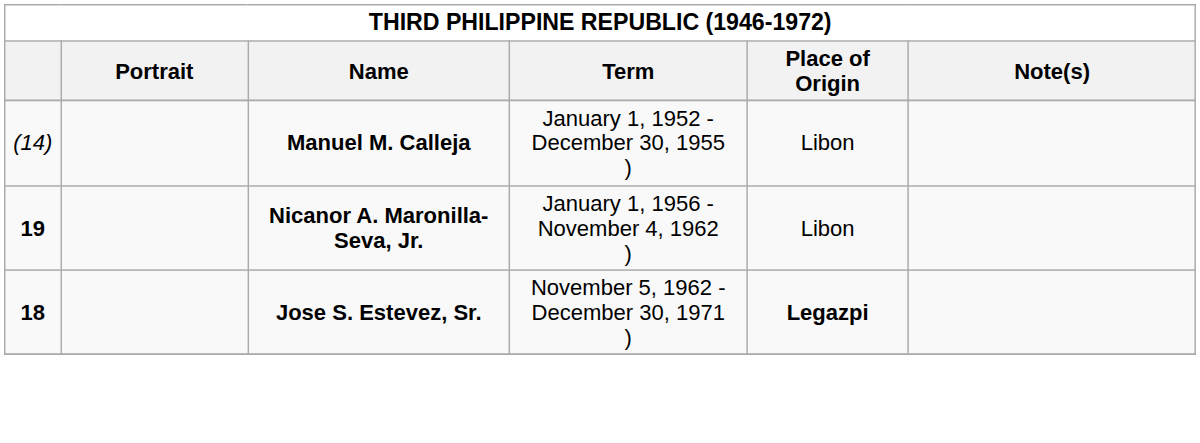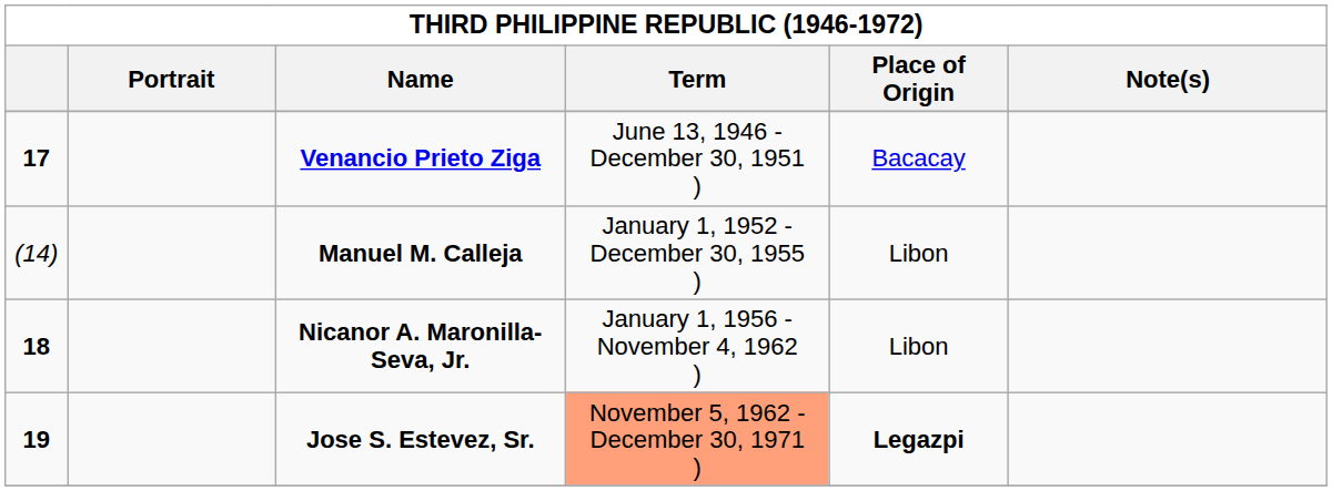 <table class="wikitable " style="vertical-align:top;text-align:center;font-size:95%;">
 <tr>
 <th style="background-color:white;font-size:105%;width:51em;" colspan=6>THIRD PHILIPPINE REPUBLIC (1946-1972)</th>
 </tr>
 <tr>
 <th style="width: 1em;text-align:center"></th>
 <th style="width: 7em;text-align:center">Portrait</th>
 <th style="width: 10em;text-align:center">Name</th>
 <th style="width: 9em;text-align:center">Term</th>
 <th style="width: 6em;text-align:center">Place of Origin</th>
 <th style="width: 11em;text-align:center">Note(s)</th>
 </tr>
 <tr>
 </tr>
 <tr>
+<td><strong>17</strong></td>
+<td></td>
+<td><strong><a href='#'>Venancio Prieto Ziga</a></strong> <br></td>
+<td>June 13, 1946 - December 30, 1951 <br>)</td>
+<td><a href='#'>Bacacay</a></td>
+<td></td>
+</tr>
+<tr>
 <td><em>(14)</em></td>
 <td></td>
 <td><strong>Manuel M. Calleja</strong> <br></td>
 <td>January 1, 1952 - December 30, 1955 <br>)</td>
 <td>Libon</td>
 <td></td>
 </tr>
 <tr>
-<td><strong>19</strong></td>
+<td><strong>18</strong></td>
 <td></td>
 <td><strong>Nicanor A. Maronilla-Seva, Jr.</strong> <br></td>
 <td>January 1, 1956 - November 4, 1962 <br>)</td>
 <td>Libon</td>
 <td></td>
 </tr>
 <tr>
-<td><strong>18</strong></td>
+<td><strong>19</strong></td>
 <td></td>
 <td><strong>Jose S. Estevez, Sr.</strong> <br></td>
-<td>November 5, 1962 - December 30, 1971 <br>)</td>
+<td style="background: lightsalmon;">November 5, 1962 - December 30, 1971 <br>)</td>
 <td><strong>Legazpi</strong></td>
 <td></td>
 </tr>
 <tr>
 </tr>
 </table>
